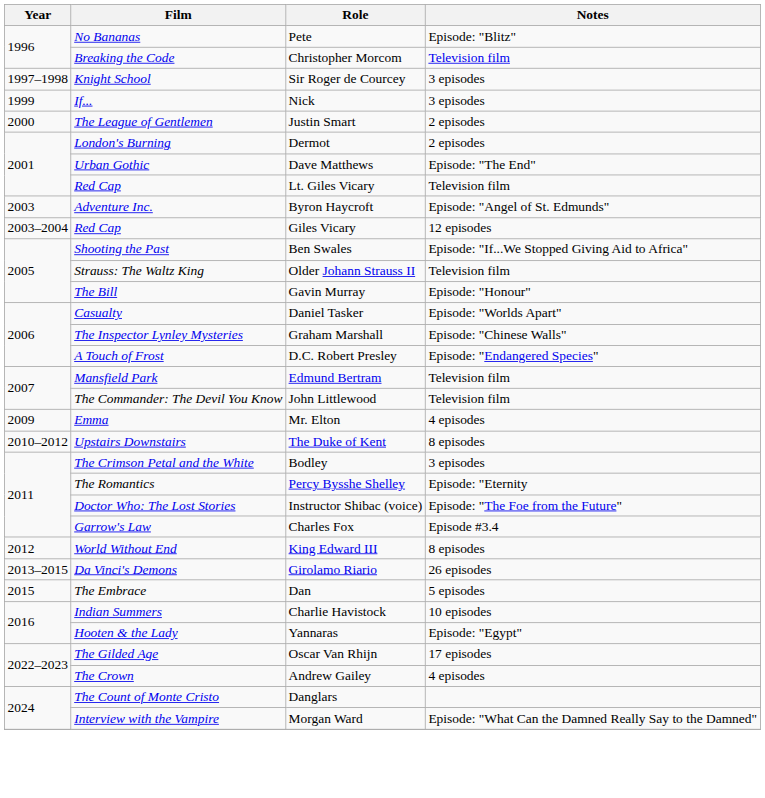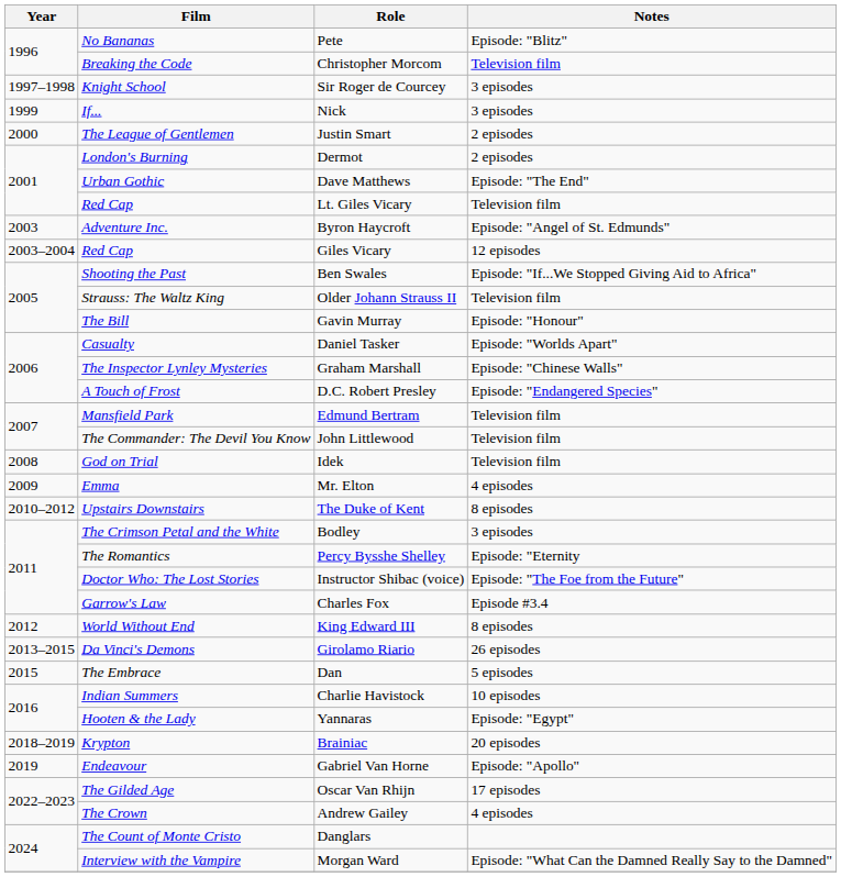 <table class="sortable wikitable">
 <tr>
 <th>Year</th>
 <th>Film</th>
 <th>Role</th>
 <th class="unsortable">Notes</th>
 </tr>
 <tr>
 <td rowspan="2">1996</td>
 <td><em><a href='#'>No Bananas</a></em></td>
 <td>Pete</td>
 <td>Episode: "Blitz"</td>
 </tr>
 <tr>
 <td><em><a href='#'>Breaking the Code</a></em></td>
 <td>Christopher Morcom</td>
 <td><a href='#'>Television film</a></td>
 </tr>
 <tr>
 <td>1997–1998</td>
 <td><em><a href='#'>Knight School</a></em></td>
 <td>Sir Roger de Courcey</td>
 <td>3 episodes</td>
 </tr>
 <tr>
 <td>1999</td>
 <td><em><a href='#'>If...</a></em></td>
 <td>Nick</td>
 <td>3 episodes</td>
 </tr>
 <tr>
 <td>2000</td>
 <td><em><a href='#'>The League of Gentlemen</a></em></td>
 <td>Justin Smart</td>
 <td>2 episodes</td>
 </tr>
 <tr>
 <td rowspan="3">2001</td>
 <td><em><a href='#'>London's Burning</a></em></td>
 <td>Dermot</td>
 <td>2 episodes</td>
 </tr>
 <tr>
 <td><em><a href='#'>Urban Gothic</a></em></td>
 <td>Dave Matthews</td>
 <td>Episode: "The End"</td>
 </tr>
 <tr>
 <td><em><a href='#'>Red Cap</a></em></td>
 <td>Lt. Giles Vicary</td>
 <td>Television film</td>
 </tr>
 <tr>
 <td>2003</td>
 <td><em><a href='#'>Adventure Inc.</a></em></td>
 <td>Byron Haycroft</td>
 <td>Episode: "Angel of St. Edmunds"</td>
 </tr>
 <tr>
 <td>2003–2004</td>
 <td><em><a href='#'>Red Cap</a></em></td>
 <td>Giles Vicary</td>
 <td>12 episodes</td>
 </tr>
 <tr>
 <td rowspan="3">2005</td>
 <td><em><a href='#'>Shooting the Past</a></em></td>
 <td>Ben Swales</td>
 <td>Episode: "If...We Stopped Giving Aid to Africa"</td>
 </tr>
 <tr>
 <td><em>Strauss: The Waltz King</em></td>
 <td>Older <a href='#'>Johann Strauss II</a></td>
 <td>Television film</td>
 </tr>
 <tr>
 <td><em><a href='#'>The Bill</a></em></td>
 <td>Gavin Murray</td>
 <td>Episode: "Honour"</td>
 </tr>
 <tr>
 <td rowspan="3">2006</td>
 <td><em><a href='#'>Casualty</a></em></td>
 <td>Daniel Tasker</td>
 <td>Episode: "Worlds Apart"</td>
 </tr>
 <tr>
 <td><em><a href='#'>The Inspector Lynley Mysteries</a></em></td>
 <td>Graham Marshall</td>
 <td>Episode: "Chinese Walls"</td>
 </tr>
 <tr>
 <td><em><a href='#'>A Touch of Frost</a></em></td>
 <td>D.C. Robert Presley</td>
 <td>Episode: "<a href='#'>Endangered Species</a>"</td>
 </tr>
 <tr>
 <td rowspan="2">2007</td>
 <td><a href='#'><em>Mansfield Park</em></a></td>
 <td><a href='#'>Edmund Bertram</a></td>
 <td>Television film</td>
 </tr>
 <tr>
 <td><em>The Commander: The Devil You Know</em></td>
 <td>John Littlewood</td>
 <td>Television film</td>
 </tr>
 <tr>
+<td>2008</td>
+<td><em><a href='#'>God on Trial</a></em></td>
+<td>Idek</td>
+<td>Television film</td>
+</tr>
+<tr>
 <td>2009</td>
 <td><em><a href='#'>Emma</a></em></td>
 <td>Mr. Elton</td>
 <td>4 episodes</td>
 </tr>
 <tr>
 <td>2010–2012</td>
 <td><em><a href='#'>Upstairs Downstairs</a></em></td>
 <td><a href='#'>The Duke of Kent</a></td>
 <td>8 episodes</td>
 </tr>
 <tr>
 <td rowspan="4">2011</td>
 <td><em><a href='#'>The Crimson Petal and the White</a></em></td>
 <td>Bodley</td>
 <td>3 episodes</td>
 </tr>
 <tr>
 <td><em>The Romantics</em></td>
 <td><a href='#'>Percy Bysshe Shelley</a></td>
 <td>Episode: "Eternity</td>
 </tr>
 <tr>
 <td><em><a href='#'>Doctor Who: The Lost Stories</a></em></td>
 <td>Instructor Shibac (voice)</td>
 <td>Episode: "<a href='#'>The Foe from the Future</a>"</td>
 </tr>
 <tr>
 <td><em><a href='#'>Garrow's Law</a></em></td>
 <td>Charles Fox</td>
 <td>Episode #3.4</td>
 </tr>
 <tr>
 <td>2012</td>
 <td><em><a href='#'>World Without End</a></em></td>
 <td><a href='#'>King Edward III</a></td>
 <td>8 episodes</td>
 </tr>
 <tr>
 <td>2013–2015</td>
 <td><em><a href='#'>Da Vinci's Demons</a></em></td>
 <td><a href='#'>Girolamo Riario</a></td>
 <td>26 episodes</td>
 </tr>
 <tr>
 <td>2015</td>
 <td><em>The Embrace</em></td>
 <td>Dan</td>
 <td>5 episodes</td>
 </tr>
 <tr>
 <td rowspan="2">2016</td>
 <td><em><a href='#'>Indian Summers</a></em></td>
 <td>Charlie Havistock</td>
 <td>10 episodes</td>
 </tr>
 <tr>
 <td><em><a href='#'>Hooten & the Lady</a></em></td>
 <td>Yannaras</td>
 <td>Episode: "Egypt"</td>
 </tr>
 <tr>
+<td>2018–2019</td>
+<td><em><a href='#'>Krypton</a></em></td>
+<td><a href='#'>Brainiac</a></td>
+<td>20 episodes</td>
+</tr>
+<tr>
+<td>2019</td>
+<td><em><a href='#'>Endeavour</a></em></td>
+<td>Gabriel Van Horne</td>
+<td>Episode: "Apollo"</td>
+</tr>
+<tr>
 <td rowspan="2">2022–2023</td>
 <td><em><a href='#'>The Gilded Age</a></em></td>
 <td>Oscar Van Rhijn</td>
 <td>17 episodes</td>
 </tr>
 <tr>
 <td><em><a href='#'>The Crown</a></em></td>
 <td>Andrew Gailey</td>
 <td>4 episodes</td>
 </tr>
 <tr>
 <td rowspan="2">2024</td>
 <td><em><a href='#'>The Count of Monte Cristo</a></em></td>
 <td>Danglars</td>
 <td></td>
 </tr>
 <tr>
 <td><em><a href='#'>Interview with the Vampire</a></em></td>
 <td>Morgan Ward</td>
 <td>Episode: "What Can the Damned Really Say to the Damned"</td>
 </tr>
 <tr>
 </tr>
 </table>
